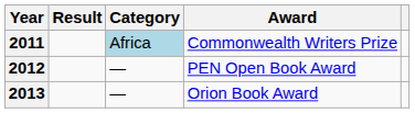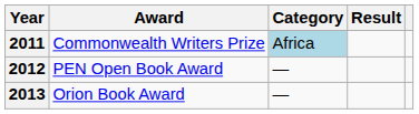 <table class="wikitable sortable">
 <tr>
 <th>Year</th>
+<th>Award</th>
+<th>Category</th>
 <th>Result</th>
-<th>Category</th>
-<th>Award</th>
 <th></th>
 </tr>
 <tr>
 <th>2011</th>
+<td><a href='#'>Commonwealth Writers Prize</a></td>
+<td style="background: lightblue;">Africa</td>
 <td></td>
-<td style="background: lightblue;">Africa</td>
-<td><a href='#'>Commonwealth Writers Prize</a></td>
 <td></td>
 </tr>
 <tr>
 <th>2012</th>
+<td><a href='#'>PEN Open Book Award</a></td>
+<td>—</td>
 <td></td>
-<td>—</td>
-<td><a href='#'>PEN Open Book Award</a></td>
 <td></td>
 </tr>
 <tr>
 <th>2013</th>
+<td><a href='#'>Orion Book Award</a></td>
+<td>—</td>
 <td></td>
-<td>—</td>
-<td><a href='#'>Orion Book Award</a></td>
 <td></td>
 </tr>
 </table>
